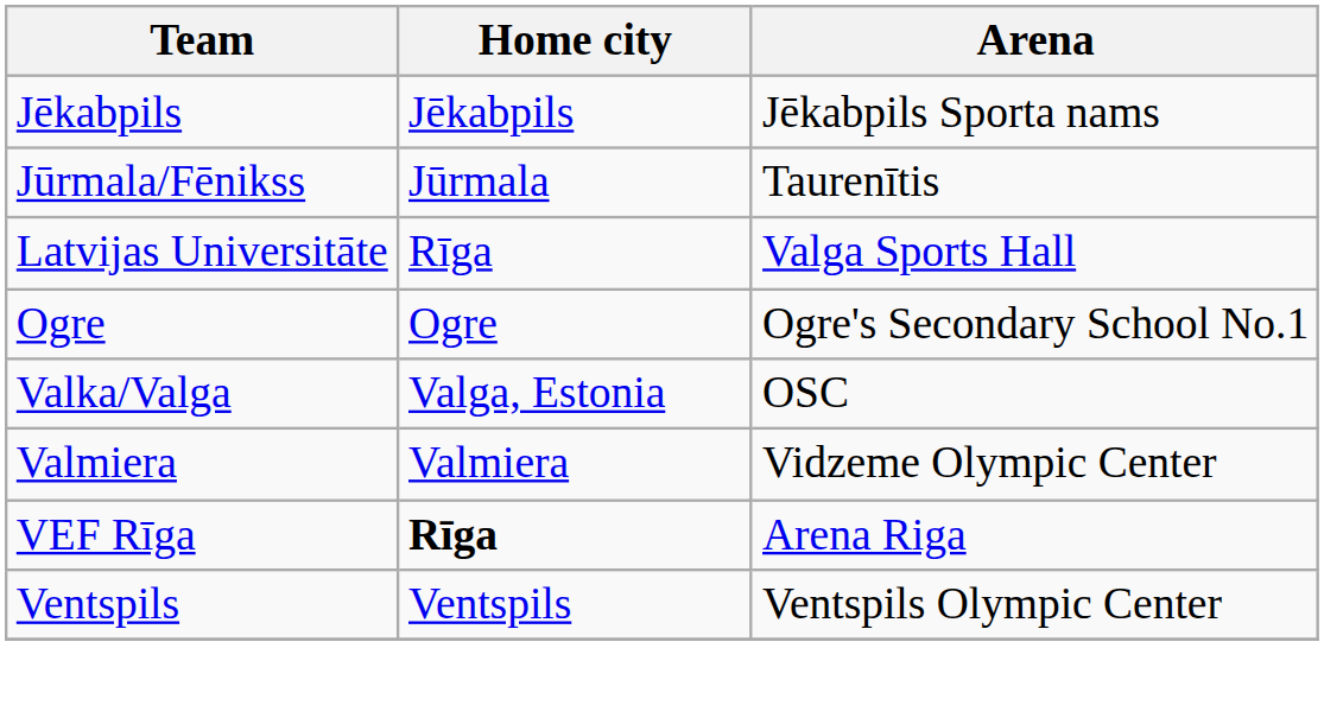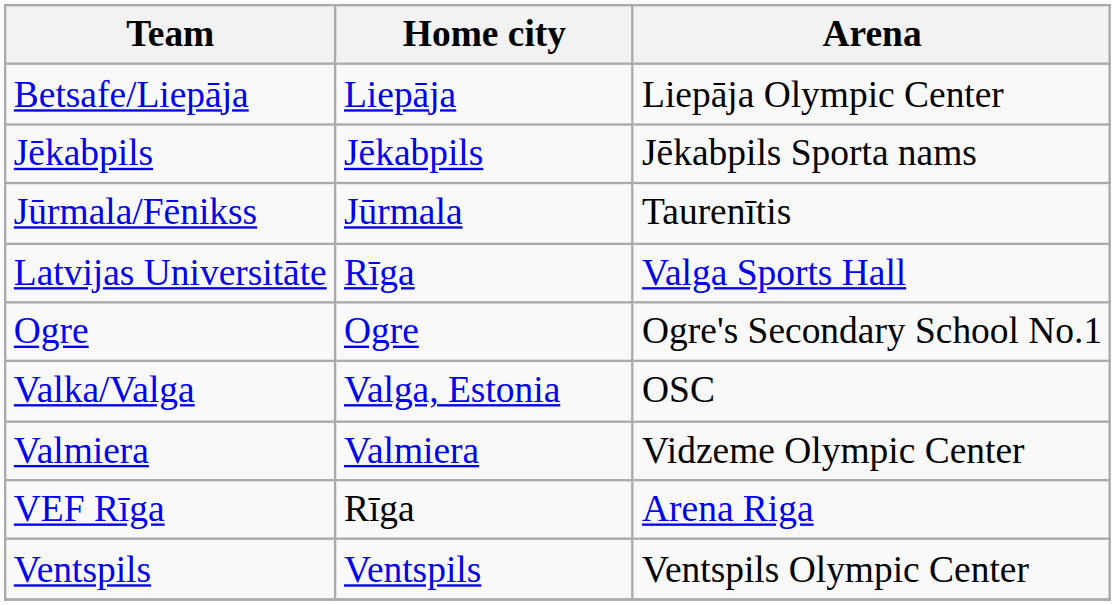 <table class="wikitable sortable">
 <tr>
 <th>Team</th>
 <th width=120>Home city</th>
 <th>Arena</th>
+</tr>
+<tr>
+<td><a href='#'>Betsafe/Liepāja</a></td>
+<td><a href='#'>Liepāja</a></td>
+<td>Liepāja Olympic Center</td>
 </tr>
 <tr>
 <td><a href='#'>Jēkabpils</a></td>
 <td><a href='#'>Jēkabpils</a></td>
 <td>Jēkabpils Sporta nams</td>
 </tr>
 <tr>
 <td><a href='#'>Jūrmala/Fēnikss</a></td>
 <td><a href='#'>Jūrmala</a></td>
 <td>Taurenītis</td>
 </tr>
 <tr>
 <td><a href='#'>Latvijas Universitāte</a></td>
 <td><a href='#'>Rīga</a></td>
 <td><a href='#'>Valga Sports Hall</a></td>
 </tr>
 <tr>
 <td><a href='#'>Ogre</a></td>
 <td><a href='#'>Ogre</a></td>
 <td>Ogre's Secondary School No.1</td>
 </tr>
 <tr>
 <td><a href='#'>Valka/Valga</a></td>
 <td><a href='#'>Valga, Estonia</a></td>
 <td>OSC</td>
 </tr>
 <tr>
 <td><a href='#'>Valmiera</a></td>
 <td><a href='#'>Valmiera</a></td>
 <td>Vidzeme Olympic Center</td>
 </tr>
 <tr>
 <td><a href='#'>VEF Rīga</a></td>
-<td><strong>Rīga</strong></td>
+<td>Rīga</td>
 <td><a href='#'>Arena Riga</a></td>
 </tr>
 <tr>
 <td><a href='#'>Ventspils</a></td>
 <td><a href='#'>Ventspils</a></td>
 <td>Ventspils Olympic Center</td>
 </tr>
 <tr>
 </tr>
 </table>
